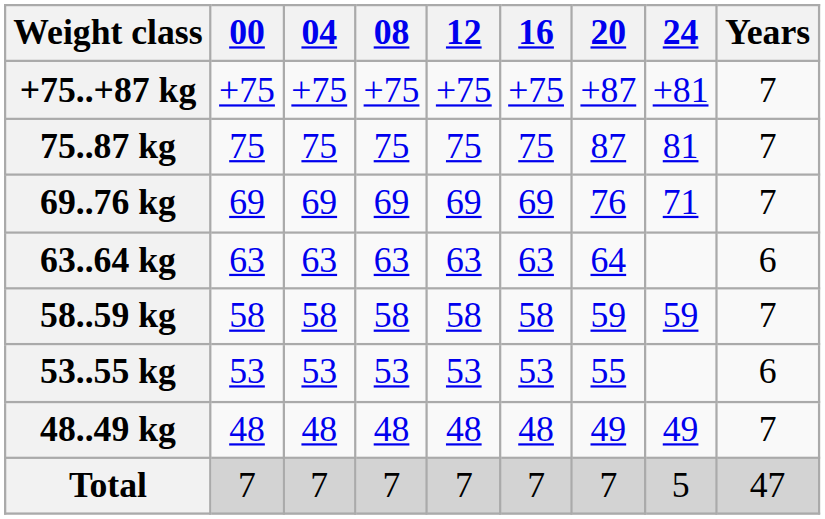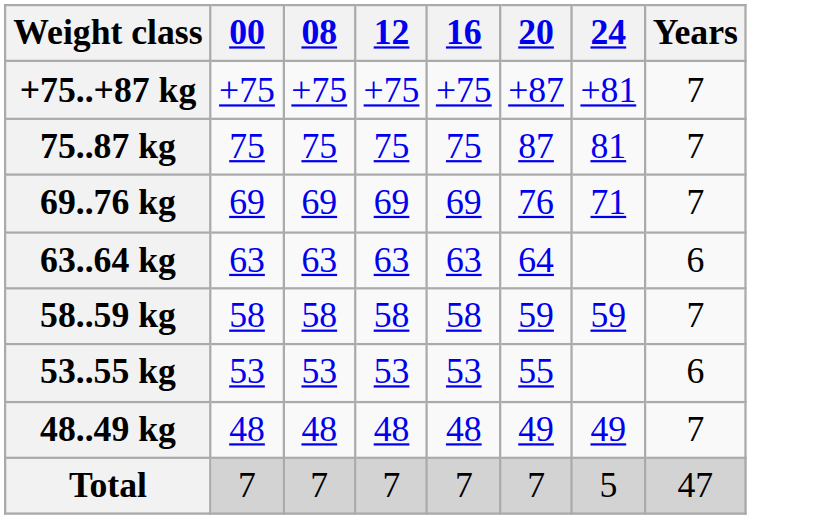 <table class="wikitable plainrowheaders sticky-header" style="text-align:center;">
 <tr>
 <th scope="col">Weight class</th>
 <th scope="col"><a href='#'>00</a></th>
-<th scope="col"><a href='#'>04</a></th>
 <th scope="col"><a href='#'>08</a></th>
 <th scope="col"><a href='#'>12</a></th>
 <th scope="col"><a href='#'>16</a></th>
 <th scope="col"><a href='#'>20</a></th>
 <th scope="col"><a href='#'>24</a></th>
 <th scope="col">Years</th>
 </tr>
 <tr>
 <th scope="row">+75..+87 kg</th>
-<td><a href='#'>+75</a></td>
 <td><a href='#'>+75</a></td>
 <td><a href='#'>+75</a></td>
 <td><a href='#'>+75</a></td>
 <td><a href='#'>+75</a></td>
 <td><a href='#'>+87</a></td>
 <td><a href='#'>+81</a></td>
 <td>7</td>
 </tr>
 <tr>
 <th scope="row">75..87 kg</th>
 <td><a href='#'>75</a></td>
 <td><a href='#'>75</a></td>
 <td><a href='#'>75</a></td>
 <td><a href='#'>75</a></td>
-<td><a href='#'>75</a></td>
 <td><a href='#'>87</a></td>
 <td><a href='#'>81</a></td>
 <td>7</td>
 </tr>
 <tr>
 <th scope="row">69..76 kg</th>
-<td><a href='#'>69</a></td>
 <td><a href='#'>69</a></td>
 <td><a href='#'>69</a></td>
 <td><a href='#'>69</a></td>
 <td><a href='#'>69</a></td>
 <td><a href='#'>76</a></td>
 <td><a href='#'>71</a></td>
 <td>7</td>
 </tr>
 <tr>
 <th scope="row">63..64 kg</th>
 <td><a href='#'>63</a></td>
 <td><a href='#'>63</a></td>
 <td><a href='#'>63</a></td>
 <td><a href='#'>63</a></td>
-<td><a href='#'>63</a></td>
 <td><a href='#'>64</a></td>
 <td></td>
 <td>6</td>
 </tr>
 <tr>
 <th scope="row">58..59 kg</th>
-<td><a href='#'>58</a></td>
 <td><a href='#'>58</a></td>
 <td><a href='#'>58</a></td>
 <td><a href='#'>58</a></td>
 <td><a href='#'>58</a></td>
 <td><a href='#'>59</a></td>
 <td><a href='#'>59</a></td>
 <td>7</td>
 </tr>
 <tr>
 <th scope="row">53..55 kg</th>
 <td><a href='#'>53</a></td>
 <td><a href='#'>53</a></td>
 <td><a href='#'>53</a></td>
 <td><a href='#'>53</a></td>
-<td><a href='#'>53</a></td>
 <td><a href='#'>55</a></td>
 <td></td>
 <td>6</td>
 </tr>
 <tr>
 <th scope="row">48..49 kg</th>
-<td><a href='#'>48</a></td>
 <td><a href='#'>48</a></td>
 <td><a href='#'>48</a></td>
 <td><a href='#'>48</a></td>
 <td><a href='#'>48</a></td>
 <td><a href='#'>49</a></td>
 <td><a href='#'>49</a></td>
 <td>7</td>
 </tr>
 <tr bgcolor=lightgray>
 <th scope="row"><strong>Total</strong></th>
 <td>7</td>
 <td>7</td>
 <td>7</td>
 <td>7</td>
 <td>7</td>
-<td>7</td>
 <td>5</td>
 <td>47</td>
 </tr>
 </table>
